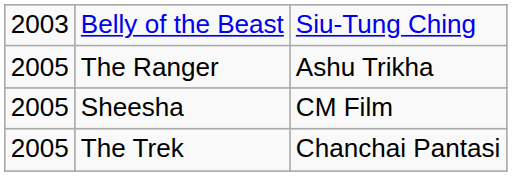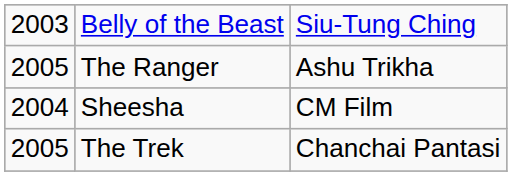 <table class="wikitable">
 <tr>
 <td>2003</td>
 <td><a href='#'>Belly of the Beast</a></td>
 <td><a href='#'>Siu-Tung Ching</a></td>
 </tr>
 <tr>
 <td>2005</td>
 <td>The Ranger</td>
 <td>Ashu Trikha</td>
 </tr>
 <tr>
-<td>2005</td>
+<td>2004</td>
 <td>Sheesha</td>
 <td>CM Film</td>
 </tr>
 <tr>
 <td>2005</td>
 <td>The Trek</td>
 <td>Chanchai Pantasi</td>
 </tr>
 </table>
